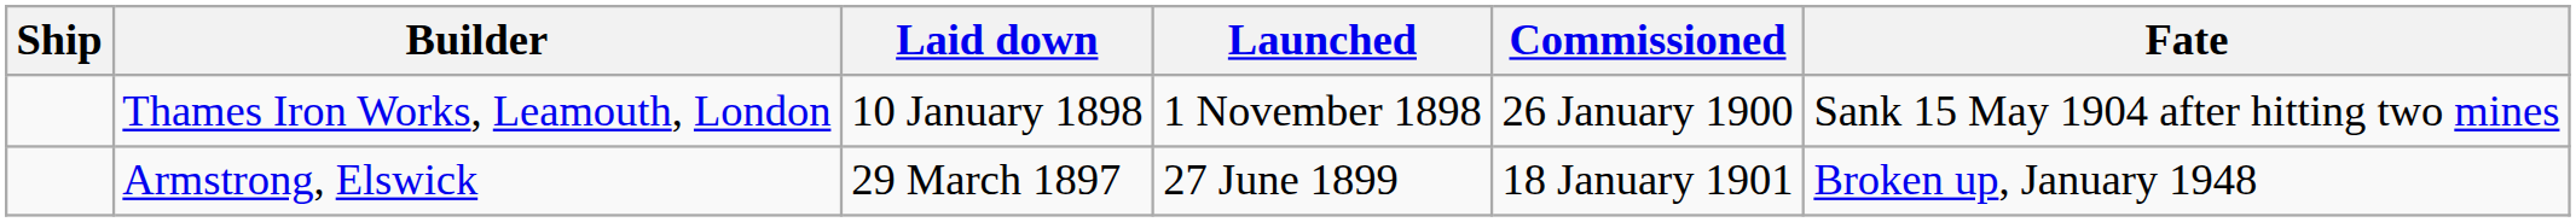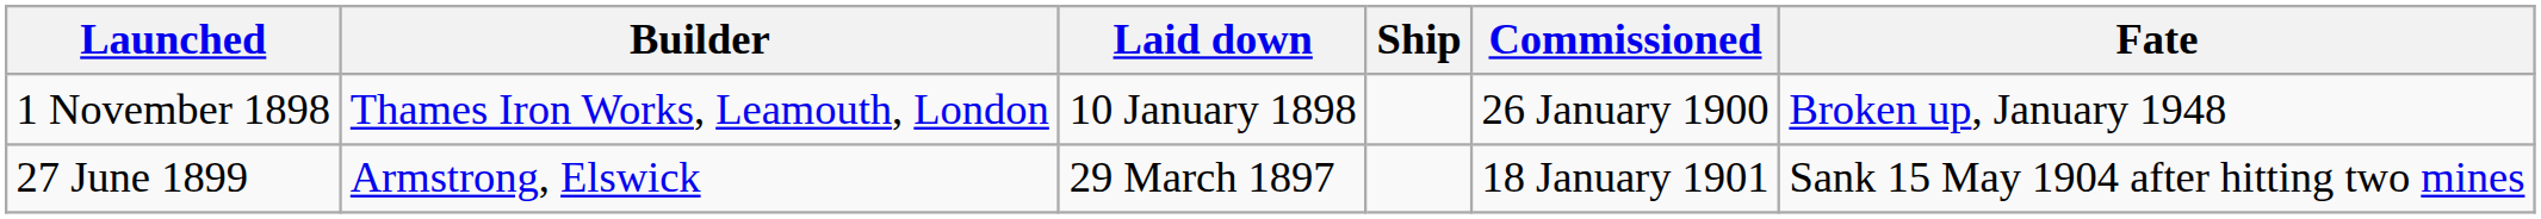 <table class="wikitable plainrowheaders">
 <tr>
-<th scope="col">Ship</th>
+<th scope="col"><a href='#'>Launched</a></th>
 <th scope="col">Builder</th>
 <th scope="col"><a href='#'>Laid down</a></th>
-<th scope="col"><a href='#'>Launched</a></th>
+<th scope="col">Ship</th>
 <th scope="col"><a href='#'>Commissioned</a></th>
 <th scope="col">Fate</th>
 </tr>
 <tr>
-<td scope="row"></td>
+<td>1 November 1898</td>
 <td><a href='#'>Thames Iron Works</a>, <a href='#'>Leamouth</a>, <a href='#'>London</a></td>
 <td>10 January 1898</td>
-<td>1 November 1898</td>
+<td scope="row"></td>
 <td>26 January 1900</td>
+<td><a href='#'>Broken up</a>, January 1948</td>
+</tr>
+<tr>
+<td>27 June 1899</td>
+<td><a href='#'>Armstrong</a>, <a href='#'>Elswick</a></td>
+<td>29 March 1897</td>
+<td scope="row"></td>
+<td>18 January 1901</td>
 <td>Sank 15 May 1904 after hitting two <a href='#'>mines</a></td>
 </tr>
-<tr>
-<td scope="row"></td>
-<td><a href='#'>Armstrong</a>, <a href='#'>Elswick</a></td>
-<td>29 March 1897</td>
-<td>27 June 1899</td>
-<td>18 January 1901</td>
-<td><a href='#'>Broken up</a>, January 1948</td>
-</tr>
 </table>
